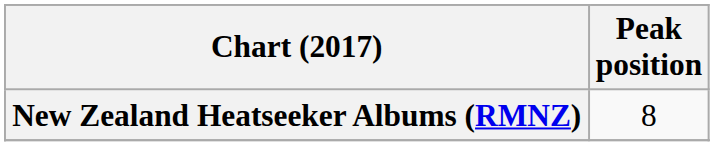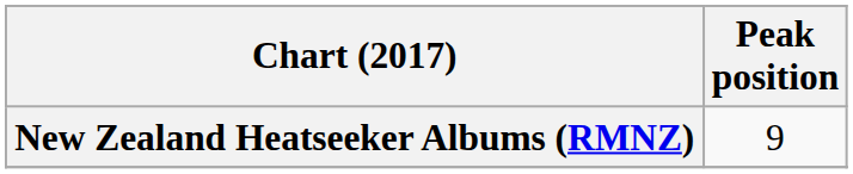 <table class="wikitable sortable plainrowheaders" style="text-align:center">
 <tr>
 <th scope="col">Chart (2017)</th>
 <th scope="col">Peak<br> position</th>
 </tr>
 <tr>
 <th scope="row">New Zealand Heatseeker Albums (<a href='#'>RMNZ</a>)</th>
-<td>8</td>
+<td>9</td>
 </tr>
 <tr>
 </tr>
 <tr>
 </tr>
 <tr>
 </tr>
 <tr>
 </tr>
 </table>
